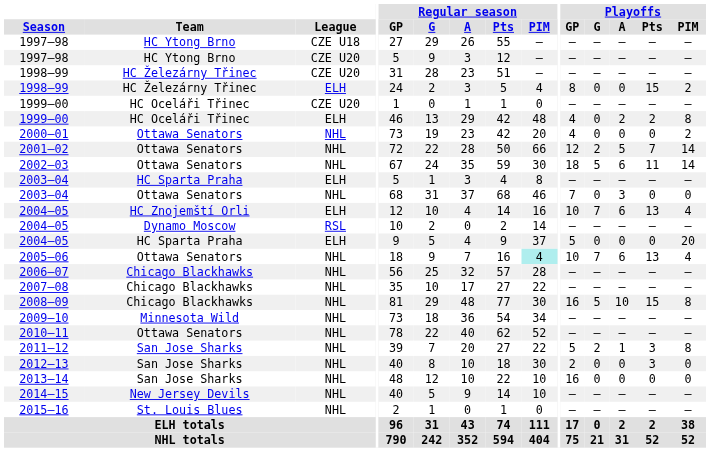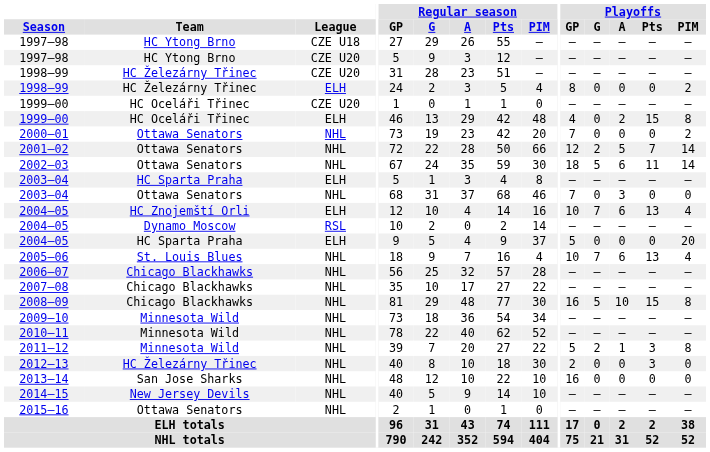 <table border="0" cellpadding="1" cellspacing="0" style="text-align:center; width:60em">
 <tr bgcolor="#e0e0e0">
 <th colspan="3" bgcolor="#ffffff"></th>
 <th rowspan="100" bgcolor="#ffffff"></th>
 <th colspan="5"><a href='#'>Regular season</a></th>
 <th rowspan="100" bgcolor="#ffffff"></th>
 <th colspan="5"><a href='#'>Playoffs</a></th>
 </tr>
 <tr bgcolor="#e0e0e0">
 <th><a href='#'>Season</a></th>
 <th>Team</th>
 <th>League</th>
 <th>GP</th>
 <th><a href='#'>G</a></th>
 <th><a href='#'>A</a></th>
 <th><a href='#'>Pts</a></th>
 <th><a href='#'>PIM</a></th>
 <th>GP</th>
 <th>G</th>
 <th>A</th>
 <th>Pts</th>
 <th>PIM</th>
 </tr>
 <tr>
 <td>1997–98</td>
 <td><a href='#'>HC Ytong Brno</a></td>
 <td>CZE U18</td>
 <td>27</td>
 <td>29</td>
 <td>26</td>
 <td>55</td>
 <td>—</td>
 <td>—</td>
 <td>—</td>
 <td>—</td>
 <td>—</td>
 <td>—</td>
 </tr>
 <tr bgcolor="#f0f0f0">
 <td>1997–98</td>
 <td>HC Ytong Brno</td>
 <td>CZE U20</td>
 <td>5</td>
 <td>9</td>
 <td>3</td>
 <td>12</td>
 <td>—</td>
 <td>—</td>
 <td>—</td>
 <td>—</td>
 <td>—</td>
 <td>—</td>
 </tr>
 <tr>
 <td>1998–99</td>
 <td><a href='#'>HC Železárny Třinec</a></td>
 <td>CZE U20</td>
 <td>31</td>
 <td>28</td>
 <td>23</td>
 <td>51</td>
 <td>—</td>
 <td>—</td>
 <td>—</td>
 <td>—</td>
 <td>—</td>
 <td>—</td>
 </tr>
 <tr bgcolor="#f0f0f0">
 <td><a href='#'>1998–99</a></td>
 <td>HC Železárny Třinec</td>
 <td><a href='#'>ELH</a></td>
 <td>24</td>
 <td>2</td>
 <td>3</td>
 <td>5</td>
 <td>4</td>
 <td>8</td>
 <td>0</td>
 <td>0</td>
-<td>15</td>
+<td>0</td>
 <td>2</td>
 </tr>
 <tr>
 <td>1999–00</td>
 <td>HC Oceláři Třinec</td>
 <td>CZE U20</td>
 <td>1</td>
 <td>0</td>
 <td>1</td>
 <td>1</td>
 <td>0</td>
 <td>—</td>
 <td>—</td>
 <td>—</td>
 <td>—</td>
 <td>—</td>
 </tr>
 <tr bgcolor="#f0f0f0">
 <td><a href='#'>1999–00</a></td>
 <td>HC Oceláři Třinec</td>
 <td>ELH</td>
 <td>46</td>
 <td>13</td>
 <td>29</td>
 <td>42</td>
 <td>48</td>
 <td>4</td>
 <td>0</td>
 <td>2</td>
-<td>2</td>
+<td>15</td>
 <td>8</td>
 </tr>
 <tr>
 <td><a href='#'>2000–01</a></td>
 <td><a href='#'>Ottawa Senators</a></td>
 <td><a href='#'>NHL</a></td>
 <td>73</td>
 <td>19</td>
 <td>23</td>
 <td>42</td>
 <td>20</td>
-<td>4</td>
+<td>7</td>
 <td>0</td>
 <td>0</td>
 <td>0</td>
 <td>2</td>
 </tr>
 <tr bgcolor="#f0f0f0">
 <td><a href='#'>2001–02</a></td>
 <td>Ottawa Senators</td>
 <td>NHL</td>
 <td>72</td>
 <td>22</td>
 <td>28</td>
 <td>50</td>
 <td>66</td>
 <td>12</td>
 <td>2</td>
 <td>5</td>
 <td>7</td>
 <td>14</td>
 </tr>
 <tr>
 <td><a href='#'>2002–03</a></td>
 <td>Ottawa Senators</td>
 <td>NHL</td>
 <td>67</td>
 <td>24</td>
 <td>35</td>
 <td>59</td>
 <td>30</td>
 <td>18</td>
 <td>5</td>
 <td>6</td>
 <td>11</td>
 <td>14</td>
 </tr>
 <tr bgcolor="#f0f0f0">
 <td><a href='#'>2003–04</a></td>
 <td><a href='#'>HC Sparta Praha</a></td>
 <td>ELH</td>
 <td>5</td>
 <td>1</td>
 <td>3</td>
 <td>4</td>
 <td>8</td>
 <td>—</td>
 <td>—</td>
 <td>—</td>
 <td>—</td>
 <td>—</td>
 </tr>
 <tr>
 <td><a href='#'>2003–04</a></td>
 <td>Ottawa Senators</td>
 <td>NHL</td>
 <td>68</td>
 <td>31</td>
 <td>37</td>
 <td>68</td>
 <td>46</td>
 <td>7</td>
 <td>0</td>
 <td>3</td>
 <td>0</td>
 <td>0</td>
 </tr>
 <tr bgcolor="#f0f0f0">
 <td><a href='#'>2004–05</a></td>
 <td><a href='#'>HC Znojemští Orli</a></td>
 <td>ELH</td>
 <td>12</td>
 <td>10</td>
 <td>4</td>
 <td>14</td>
 <td>16</td>
 <td>10</td>
 <td>7</td>
 <td>6</td>
 <td>13</td>
 <td>4</td>
 </tr>
 <tr>
 <td><a href='#'>2004–05</a></td>
 <td><a href='#'>Dynamo Moscow</a></td>
 <td><a href='#'>RSL</a></td>
 <td>10</td>
 <td>2</td>
 <td>0</td>
 <td>2</td>
 <td>14</td>
 <td>—</td>
 <td>—</td>
 <td>—</td>
 <td>—</td>
 <td>—</td>
 </tr>
 <tr bgcolor="#f0f0f0">
 <td><a href='#'>2004–05</a></td>
 <td>HC Sparta Praha</td>
 <td>ELH</td>
 <td>9</td>
 <td>5</td>
 <td>4</td>
 <td>9</td>
 <td>37</td>
 <td>5</td>
 <td>0</td>
 <td>0</td>
 <td>0</td>
 <td>20</td>
 </tr>
 <tr>
 <td><a href='#'>2005–06</a></td>
-<td>Ottawa Senators</td>
+<td><a href='#'>St. Louis Blues</a></td>
 <td>NHL</td>
 <td>18</td>
 <td>9</td>
 <td>7</td>
 <td>16</td>
-<td style="background: paleturquoise;">4</td>
+<td>4</td>
 <td>10</td>
 <td>7</td>
 <td>6</td>
 <td>13</td>
 <td>4</td>
 </tr>
 <tr bgcolor="#f0f0f0">
 <td><a href='#'>2006–07</a></td>
 <td><a href='#'>Chicago Blackhawks</a></td>
 <td>NHL</td>
 <td>56</td>
 <td>25</td>
 <td>32</td>
 <td>57</td>
 <td>28</td>
 <td>—</td>
 <td>—</td>
 <td>—</td>
 <td>—</td>
 <td>—</td>
 </tr>
 <tr>
 <td><a href='#'>2007–08</a></td>
 <td>Chicago Blackhawks</td>
 <td>NHL</td>
 <td>35</td>
 <td>10</td>
 <td>17</td>
 <td>27</td>
 <td>22</td>
 <td>—</td>
 <td>—</td>
 <td>—</td>
 <td>—</td>
 <td>—</td>
 </tr>
 <tr bgcolor="#f0f0f0">
 <td><a href='#'>2008–09</a></td>
 <td>Chicago Blackhawks</td>
 <td>NHL</td>
 <td>81</td>
 <td>29</td>
 <td>48</td>
 <td>77</td>
 <td>30</td>
 <td>16</td>
 <td>5</td>
 <td>10</td>
 <td>15</td>
 <td>8</td>
 </tr>
 <tr>
 <td><a href='#'>2009–10</a></td>
 <td><a href='#'>Minnesota Wild</a></td>
 <td>NHL</td>
 <td>73</td>
 <td>18</td>
 <td>36</td>
 <td>54</td>
 <td>34</td>
 <td>—</td>
 <td>—</td>
 <td>—</td>
 <td>—</td>
 <td>—</td>
 </tr>
 <tr bgcolor="#f0f0f0">
 <td><a href='#'>2010–11</a></td>
-<td>Ottawa Senators</td>
+<td>Minnesota Wild</td>
 <td>NHL</td>
 <td>78</td>
 <td>22</td>
 <td>40</td>
 <td>62</td>
 <td>52</td>
 <td>—</td>
 <td>—</td>
 <td>—</td>
 <td>—</td>
 <td>—</td>
 </tr>
 <tr>
 <td><a href='#'>2011–12</a></td>
-<td><a href='#'>San Jose Sharks</a></td>
+<td><a href='#'>Minnesota Wild</a></td>
 <td>NHL</td>
 <td>39</td>
 <td>7</td>
 <td>20</td>
 <td>27</td>
 <td>22</td>
 <td>5</td>
 <td>2</td>
 <td>1</td>
 <td>3</td>
 <td>8</td>
 </tr>
 <tr bgcolor="#f0f0f0">
 <td><a href='#'>2012–13</a></td>
-<td>San Jose Sharks</td>
+<td><a href='#'>HC Železárny Třinec</a></td>
 <td>NHL</td>
 <td>40</td>
 <td>8</td>
 <td>10</td>
 <td>18</td>
 <td>30</td>
 <td>2</td>
 <td>0</td>
 <td>0</td>
 <td>3</td>
 <td>0</td>
 </tr>
 <tr>
 <td><a href='#'>2013–14</a></td>
 <td>San Jose Sharks</td>
 <td>NHL</td>
 <td>48</td>
 <td>12</td>
 <td>10</td>
 <td>22</td>
 <td>10</td>
 <td>16</td>
 <td>0</td>
 <td>0</td>
 <td>0</td>
 <td>0</td>
 </tr>
 <tr bgcolor="#f0f0f0">
 <td><a href='#'>2014–15</a></td>
 <td><a href='#'>New Jersey Devils</a></td>
 <td>NHL</td>
 <td>40</td>
 <td>5</td>
 <td>9</td>
 <td>14</td>
 <td>10</td>
 <td>—</td>
 <td>—</td>
 <td>—</td>
 <td>—</td>
 <td>—</td>
 </tr>
 <tr>
 <td><a href='#'>2015–16</a></td>
-<td><a href='#'>St. Louis Blues</a></td>
+<td>Ottawa Senators</td>
 <td>NHL</td>
 <td>2</td>
 <td>1</td>
 <td>0</td>
 <td>1</td>
 <td>0</td>
 <td>—</td>
 <td>—</td>
 <td>—</td>
 <td>—</td>
 <td>—</td>
 </tr>
 <tr bgcolor="#e0e0e0">
 <th colspan="3">ELH totals</th>
 <th>96</th>
 <th>31</th>
 <th>43</th>
 <th>74</th>
 <th>111</th>
 <th>17</th>
 <th>0</th>
 <th>2</th>
 <th>2</th>
 <th>38</th>
 </tr>
 <tr bgcolor="#e0e0e0">
 <th colspan="3">NHL totals</th>
 <th>790</th>
 <th>242</th>
 <th>352</th>
 <th>594</th>
 <th>404</th>
 <th>75</th>
 <th>21</th>
 <th>31</th>
 <th>52</th>
 <th>52</th>
 </tr>
 </table>
